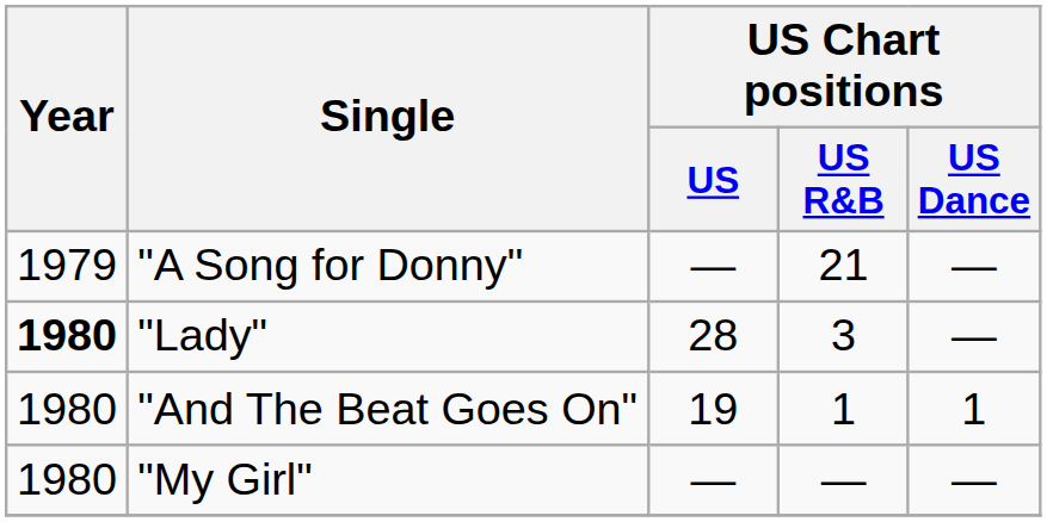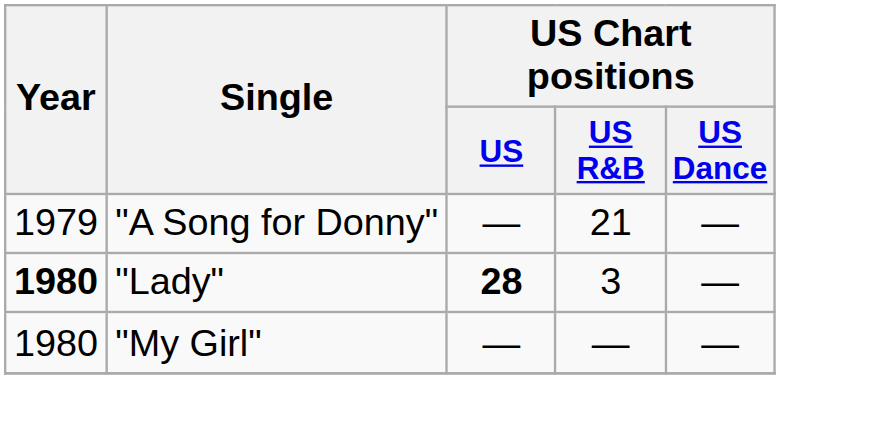 <table class="wikitable" style="text-align:center;">
 <tr>
 <th rowspan="2">Year</th>
 <th rowspan="2">Single</th>
 <th colspan="3">US Chart positions</th>
 </tr>
 <tr style="font-size:smaller;">
 <th width="40"><a href='#'>US</a></th>
 <th width="40"><a href='#'>US<br>R&B</a></th>
 <th width="40"><a href='#'>US<br>Dance</a></th>
 </tr>
 <tr>
 <td rowspan="1">1979</td>
 <td align="left">"A Song for Donny"</td>
 <td>—</td>
 <td>21</td>
 <td>—</td>
 </tr>
 <tr>
 <td rowspan="1"><strong>1980</strong></td>
 <td align="left">"Lady"</td>
-<td>28</td>
+<td><strong>28</strong></td>
 <td>3</td>
 <td>—</td>
-</tr>
-<tr>
-<td rowspan="1">1980</td>
-<td align="left">"And The Beat Goes On"</td>
-<td>19</td>
-<td>1</td>
-<td>1</td>
 </tr>
 <tr>
 <td rowspan="1">1980</td>
 <td align="left">"My Girl"</td>
 <td>—</td>
 <td>—</td>
 <td>—</td>
 </tr>
 <tr>
 </tr>
 </table>
